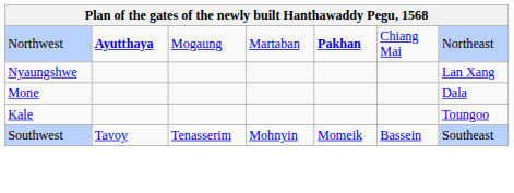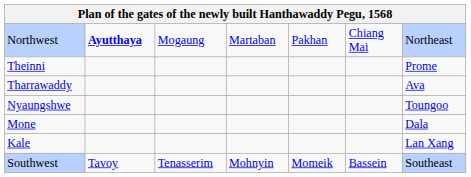 <table class="wikitable collapsible collapsed">
 <tr>
 <th colspan=7>Plan of the gates of the newly built Hanthawaddy Pegu, 1568</th>
 </tr>
 <tr>
 <td width="10%" style="background-color:#B9D1FF">Northwest</td>
 <td width="10%"><strong><a href='#'>Ayutthaya</a></strong></td>
 <td width="10%"><a href='#'>Mogaung</a></td>
 <td width="10%"><a href='#'>Martaban</a></td>
-<td width="10%"><strong><a href='#'>Pakhan</a></strong></td>
+<td width="10%"><a href='#'>Pakhan</a></td>
 <td width="10%"><a href='#'>Chiang Mai</a></td>
 <td width="10%" style="background-color:#B9D1FF">Northeast</td>
+</tr>
+<tr>
+<td><a href='#'>Theinni</a></td>
+<td></td>
+<td></td>
+<td></td>
+<td></td>
+<td></td>
+<td><a href='#'>Prome</a></td>
+</tr>
+<tr>
+<td><a href='#'>Tharrawaddy</a></td>
+<td></td>
+<td></td>
+<td></td>
+<td></td>
+<td></td>
+<td><a href='#'>Ava</a></td>
 </tr>
 <tr>
 <td><a href='#'>Nyaungshwe</a></td>
 <td></td>
 <td></td>
 <td></td>
 <td></td>
 <td></td>
-<td><a href='#'>Lan Xang</a></td>
+<td><a href='#'>Toungoo</a></td>
 </tr>
 <tr>
 <td><a href='#'>Mone</a></td>
 <td></td>
 <td></td>
 <td></td>
 <td></td>
 <td></td>
 <td><a href='#'>Dala</a></td>
 </tr>
 <tr>
 <td><a href='#'>Kale</a></td>
 <td></td>
 <td></td>
 <td></td>
 <td></td>
 <td></td>
-<td><a href='#'>Toungoo</a></td>
+<td><a href='#'>Lan Xang</a></td>
 </tr>
 <tr>
 <td width="10%" style="background-color:#B9D1FF">Southwest</td>
 <td width="10%"><a href='#'>Tavoy</a></td>
 <td width="10%"><a href='#'>Tenasserim</a></td>
 <td width="10%"><a href='#'>Mohnyin</a></td>
 <td width="10%"><a href='#'>Momeik</a></td>
 <td width="10%"><a href='#'>Bassein</a></td>
 <td width="10%" style="background-color:#B9D1FF">Southeast</td>
 </tr>
 </table>
